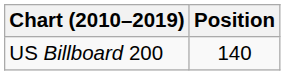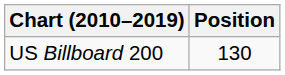 <table class="wikitable">
 <tr>
 <th>Chart (2010–2019)</th>
 <th>Position</th>
 </tr>
 <tr>
 <td>US <em>Billboard</em> 200</td>
-<td style="text-align:center">140</td>
+<td style="text-align:center">130</td>
 </tr>
 </table>
